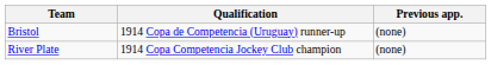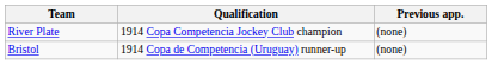 <table class="wikitable">
 <tr>
 <th width=150px>Team</th>
 <th width=350px>Qualification</th>
 <th width=150px>Previous app.</th>
 </tr>
 <tr>
+<td> <a href='#'>River Plate</a></td>
+<td>1914 <a href='#'>Copa Competencia Jockey Club</a> champion</td>
+<td>(none)</td>
+</tr>
+<tr>
 <td> <a href='#'>Bristol</a></td>
 <td>1914 <a href='#'>Copa de Competencia (Uruguay)</a> runner-up </td>
 <td>(none)</td>
 </tr>
-<tr>
-<td> <a href='#'>River Plate</a></td>
-<td>1914 <a href='#'>Copa Competencia Jockey Club</a> champion</td>
-<td>(none)</td>
-</tr>
 </table>
